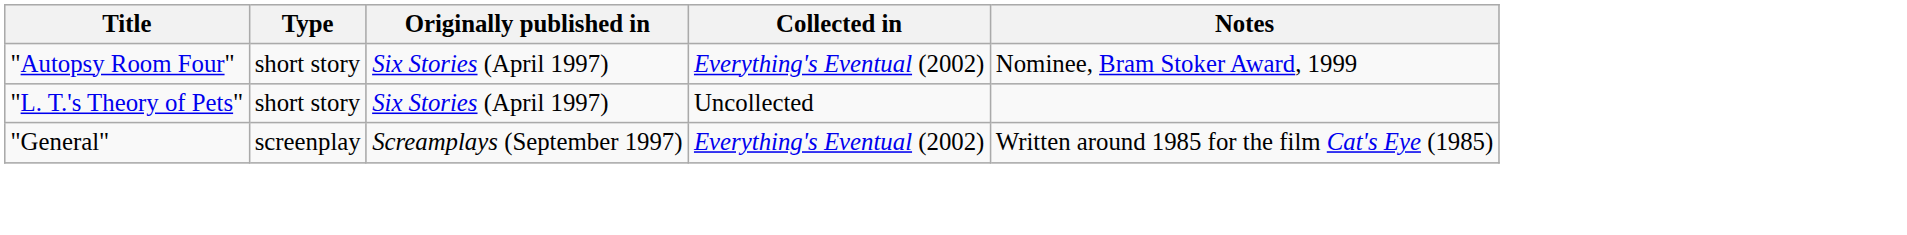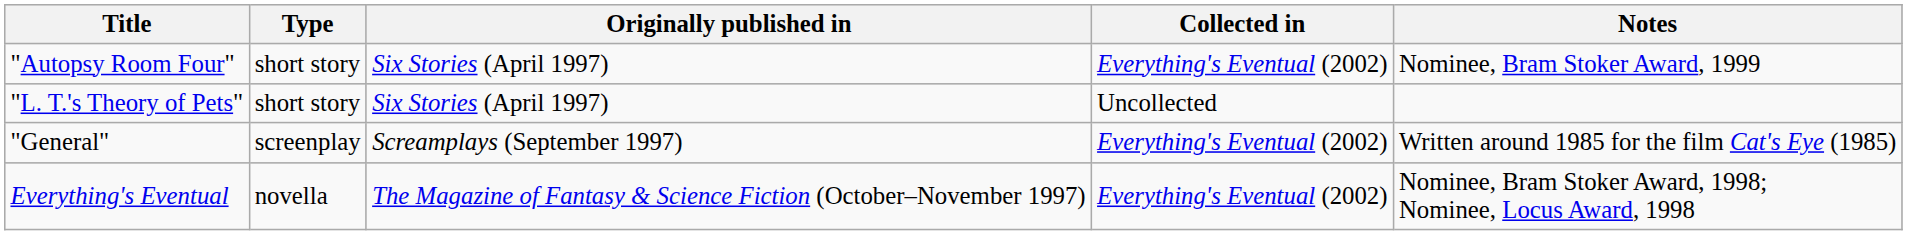 <table class="wikitable">
 <tr>
 <th>Title</th>
 <th>Type</th>
 <th>Originally published in</th>
 <th>Collected in</th>
 <th>Notes</th>
 </tr>
 <tr>
 <td>"<a href='#'>Autopsy Room Four</a>"</td>
 <td>short story</td>
 <td><em><a href='#'>Six Stories</a></em> (April 1997)</td>
 <td><em><a href='#'>Everything's Eventual</a></em> (2002)</td>
 <td>Nominee, <a href='#'>Bram Stoker Award</a>, 1999</td>
 </tr>
 <tr>
 <td>"<a href='#'>L. T.'s Theory of Pets</a>"</td>
 <td>short story</td>
 <td><em><a href='#'>Six Stories</a></em> (April 1997)</td>
 <td>Uncollected</td>
 <td></td>
 </tr>
 <tr>
 <td>"General"</td>
 <td>screenplay</td>
 <td><em>Screamplays </em> (September 1997)</td>
 <td><em><a href='#'>Everything's Eventual</a></em> (2002)</td>
 <td>Written around 1985 for the film <em><a href='#'>Cat's Eye</a></em> (1985)</td>
 </tr>
+<tr>
+<td><em><a href='#'>Everything's Eventual</a></em></td>
+<td>novella</td>
+<td><em><a href='#'>The Magazine of Fantasy & Science Fiction</a></em> (October–November 1997)</td>
+<td><em><a href='#'>Everything's Eventual</a></em> (2002)</td>
+<td>Nominee, Bram Stoker Award, 1998;<br>Nominee, <a href='#'>Locus Award</a>, 1998</td>
+</tr>
 </table>
